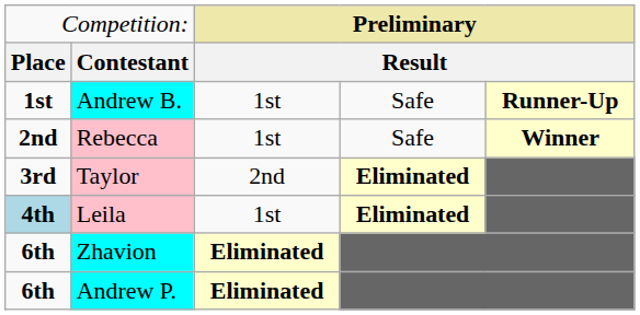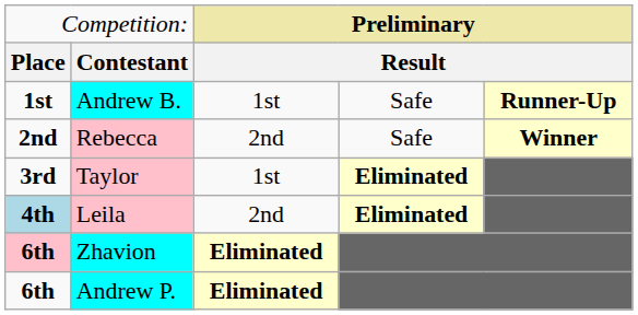 <table class="wikitable">
 <tr>
 <td width=30% colspan="2" align="right"><em>Competition:</em></td>
 <td colspan="11" bgcolor="palegoldenrod" align="Center"><strong>Preliminary</strong></td>
 </tr>
 <tr>
 <th>Place</th>
 <th>Contestant</th>
 <th colspan="14" align="center">Result</th>
 </tr>
 <tr>
 <td align="center"><strong>1st</strong></td>
 <td bgcolor="cyan">Andrew B.</td>
 <td align="center">1st</td>
 <td align="center">Safe</td>
 <td bgcolor="FFFFCC" align="center"><strong>Runner-Up</strong></td>
 </tr>
 <tr>
 <td align="center"><strong>2nd</strong></td>
 <td bgcolor="pink">Rebecca</td>
-<td align="center">1st</td>
+<td align="center">2nd</td>
 <td align="center">Safe</td>
 <td bgcolor="FFFFCC" align="center"><strong>Winner</strong></td>
 </tr>
 <tr>
 <td align="center"><strong>3rd</strong></td>
 <td bgcolor="pink">Taylor</td>
-<td align="center">2nd</td>
+<td align="center">1st</td>
 <td bgcolor="FFFFCC" align="center"><strong>Eliminated</strong></td>
 <td colspan="1" bgcolor="666666"></td>
 </tr>
 <tr>
 <td align="center" style="background: lightblue;"><strong>4th</strong></td>
 <td bgcolor="pink">Leila</td>
-<td align="center">1st</td>
+<td align="center">2nd</td>
 <td bgcolor="FFFFCC" align="center"><strong>Eliminated</strong></td>
 <td colspan="1" bgcolor="666666"></td>
 </tr>
 <tr>
-<td align="center"><strong>6th</strong></td>
+<td align="center" style="background: pink;"><strong>6th</strong></td>
 <td bgcolor="cyan">Zhavion</td>
 <td bgcolor="FFFFCC" align="center"><strong>Eliminated</strong></td>
 <td colspan="2" bgcolor="666666"></td>
 </tr>
 <tr>
 <td align="center"><strong>6th</strong></td>
 <td bgcolor="cyan">Andrew P.</td>
 <td bgcolor="FFFFCC" align="center"><strong>Eliminated</strong></td>
 <td colspan="2" bgcolor="666666"></td>
 </tr>
 </table>
